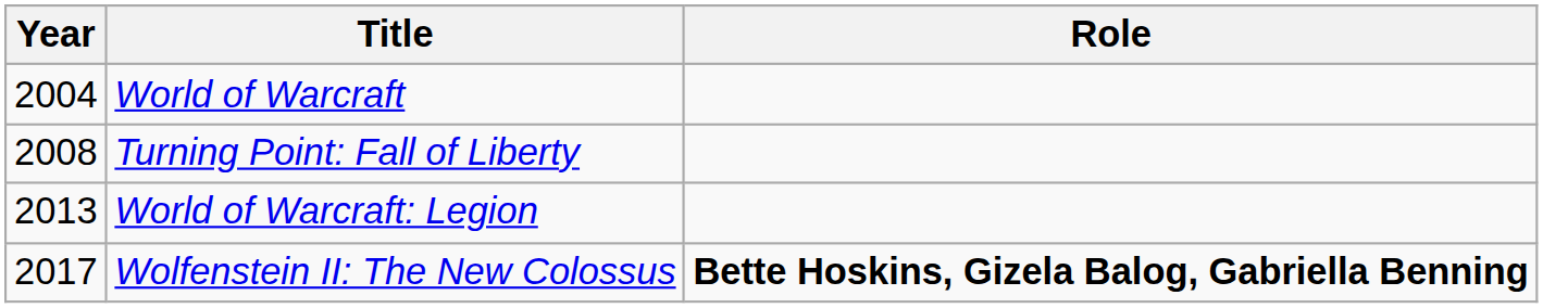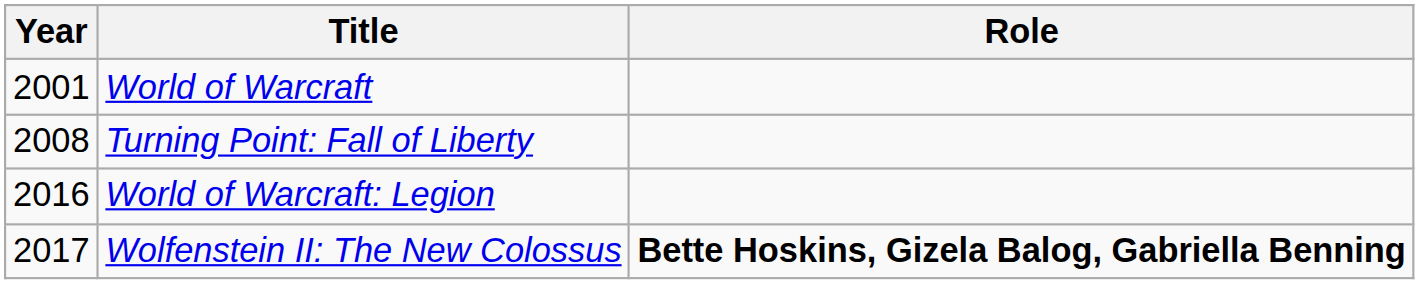 <table class="wikitable sortable">
 <tr>
 <th>Year</th>
 <th>Title</th>
 <th class="unsortable">Role</th>
 </tr>
 <tr>
-<td>2004</td>
+<td>2001</td>
 <td><em><a href='#'>World of Warcraft</a></em></td>
 <td></td>
 </tr>
 <tr>
 <td>2008</td>
 <td><em><a href='#'>Turning Point: Fall of Liberty</a></em></td>
 <td></td>
 </tr>
 <tr>
-<td>2013</td>
+<td>2016</td>
 <td><em><a href='#'>World of Warcraft: Legion</a></em></td>
 <td></td>
 </tr>
 <tr>
 <td>2017</td>
 <td><em><a href='#'>Wolfenstein II: The New Colossus</a></em></td>
 <td><strong>Bette Hoskins, Gizela Balog, Gabriella Benning</strong></td>
 </tr>
 </table>
